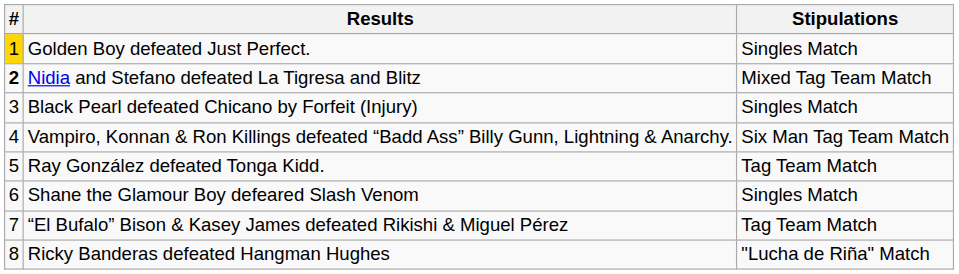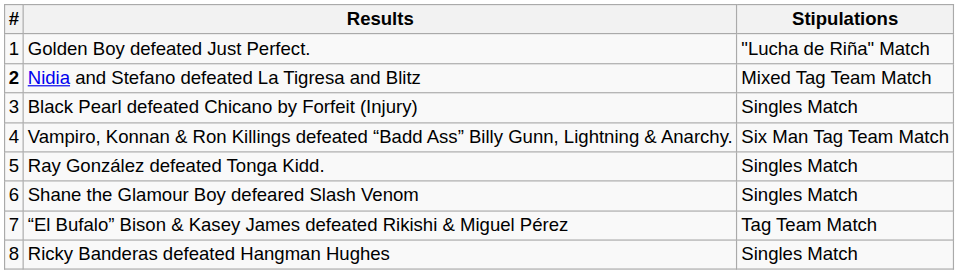 <table class="wikitable">
 <tr>
 <th>#</th>
 <th>Results</th>
 <th>Stipulations</th>
 </tr>
 <tr>
-<td style="background: gold;">1</td>
+<td>1</td>
 <td>Golden Boy defeated Just Perfect.</td>
-<td>Singles Match</td>
+<td>"Lucha de Riña" Match</td>
 </tr>
 <tr>
 <td><strong>2</strong></td>
 <td><a href='#'>Nidia</a> and Stefano defeated La Tigresa and Blitz</td>
 <td>Mixed Tag Team Match</td>
 </tr>
 <tr>
 <td>3</td>
 <td>Black Pearl defeated Chicano by Forfeit (Injury)</td>
 <td>Singles Match</td>
 </tr>
 <tr>
 <td>4</td>
 <td>Vampiro, Konnan & Ron Killings defeated “Badd Ass” Billy Gunn, Lightning & Anarchy.</td>
 <td>Six Man Tag Team Match</td>
 </tr>
 <tr>
 <td>5</td>
 <td>Ray González defeated Tonga Kidd.</td>
-<td>Tag Team Match</td>
+<td>Singles Match</td>
 </tr>
 <tr>
 <td>6</td>
 <td>Shane the Glamour Boy defeared Slash Venom</td>
 <td>Singles Match</td>
 </tr>
 <tr>
 <td>7</td>
 <td>“El Bufalo” Bison & Kasey James defeated Rikishi & Miguel Pérez</td>
 <td>Tag Team Match</td>
 </tr>
 <tr>
 <td>8</td>
 <td>Ricky Banderas defeated Hangman Hughes</td>
-<td>"Lucha de Riña" Match</td>
+<td>Singles Match</td>
 </tr>
 </table>
